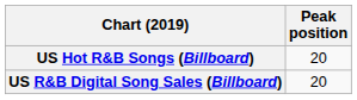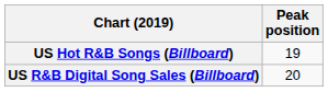 <table class="wikitable sortable plainrowheaders" style="text-align:center">
 <tr>
 <th scope="col">Chart (2019)</th>
 <th scope="col">Peak<br>position</th>
 </tr>
 <tr>
 <th scope="row">US <a href='#'>Hot R&B Songs</a> (<a href='#'><em>Billboard</em></a>)</th>
-<td>20</td>
+<td>19</td>
 </tr>
 <tr>
 <th scope="row">US <a href='#'>R&B Digital Song Sales</a> (<a href='#'><em>Billboard</em></a>)</th>
 <td>20</td>
 </tr>
 </table>
